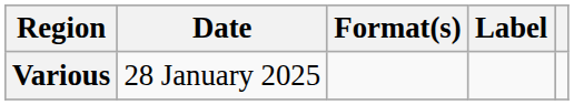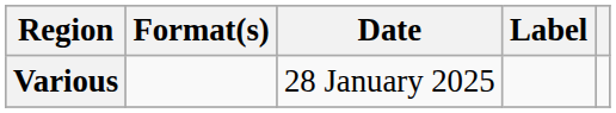 <table class="wikitable plainrowheaders">
 <tr>
 <th scope="col">Region</th>
+<th scope="col">Format(s)</th>
 <th scope="col">Date</th>
-<th scope="col">Format(s)</th>
 <th scope="col">Label</th>
 <th scope="col"></th>
 </tr>
 <tr>
 <th scope="row">Various</th>
+<td></td>
 <td>28 January 2025</td>
-<td></td>
 <td></td>
 <td style="text-align:center;"></td>
 </tr>
 </table>
